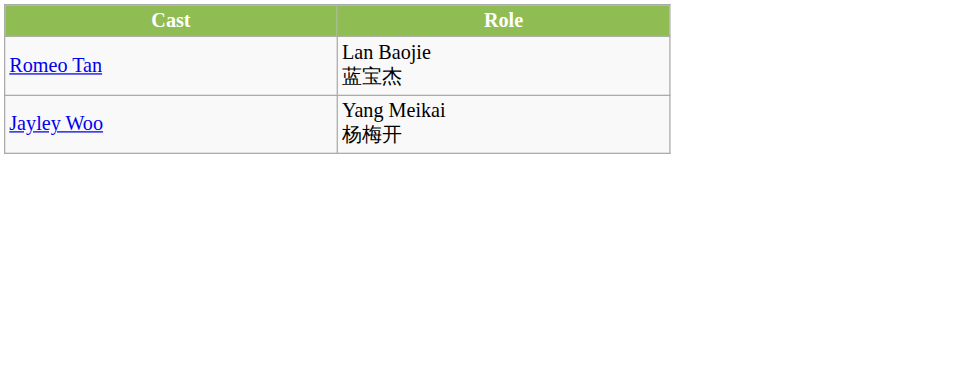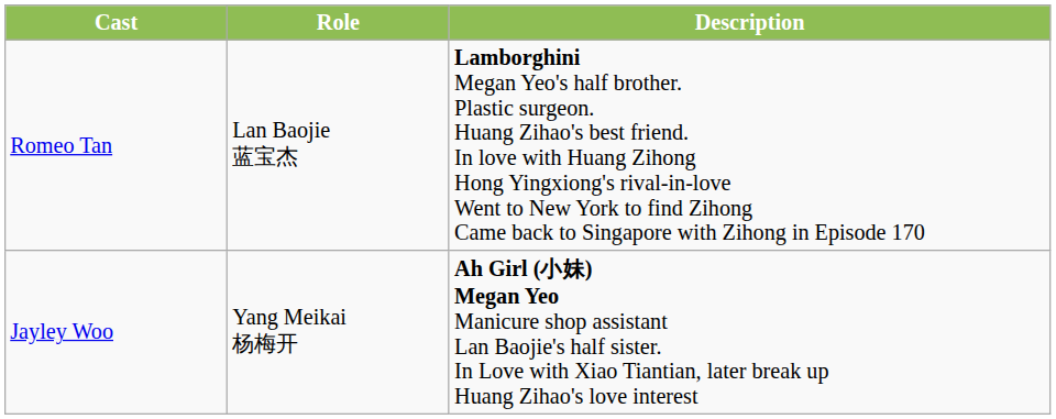 <table class="wikitable">
 <tr>
 <th style="background:#8fbd54; color:white; width:17%">Cast</th>
 <th style="background:#8fbd54; color:white; width:17%">Role</th>
+<th style="background:#8fbd54; color:white; width:46%">Description</th>
 </tr>
 <tr>
 <td><a href='#'>Romeo Tan</a></td>
 <td>Lan Baojie <br> 蓝宝杰</td>
+<td><strong>Lamborghini</strong> <br> Megan Yeo's half brother. <br> Plastic surgeon. <br> Huang Zihao's best friend. <br> In love with Huang Zihong<br>Hong Yingxiong's rival-in-love<br> Went to New York to find Zihong<br>Came back to Singapore with Zihong in Episode 170</td>
 </tr>
 <tr>
 <td><a href='#'>Jayley Woo</a></td>
 <td>Yang Meikai <br> 杨梅开</td>
+<td><strong>Ah Girl (小妹)</strong> <br> <strong>Megan Yeo</strong> <br> Manicure shop assistant <br> Lan Baojie's half sister. <br> In Love with Xiao Tiantian, later break up <br> Huang Zihao's love interest</td>
 </tr>
 </table>
